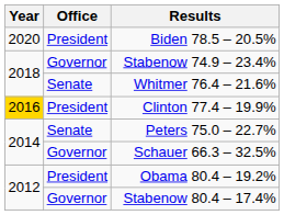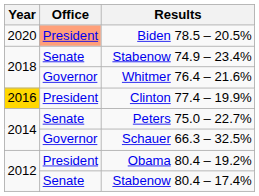 <table class=wikitable>
 <tr>
 <th width="30">Year</th>
 <th width="60">Office</th>
 <th width="180">Results</th>
 </tr>
 <tr>
 <td>2020</td>
-<td><a href='#'>President</a></td>
+<td style="background: lightsalmon;"><a href='#'>President</a></td>
 <td align="right" ><a href='#'>Biden</a> 78.5 – 20.5%</td>
 </tr>
 <tr>
 <td rowspan="2">2018</td>
-<td><a href='#'>Governor</a></td>
+<td><a href='#'>Senate</a></td>
 <td align="right" ><a href='#'>Stabenow</a> 74.9 – 23.4%</td>
 </tr>
 <tr>
-<td><a href='#'>Senate</a></td>
+<td><a href='#'>Governor</a></td>
 <td align="right" ><a href='#'>Whitmer</a> 76.4 – 21.6%</td>
 </tr>
 <tr>
 <td style="background: gold;">2016</td>
 <td><a href='#'>President</a></td>
 <td align="right" ><a href='#'>Clinton</a> 77.4 – 19.9%</td>
 </tr>
 <tr>
 <td rowspan="2">2014</td>
 <td><a href='#'>Senate</a></td>
 <td align="right" ><a href='#'>Peters</a> 75.0 – 22.7%</td>
 </tr>
 <tr>
 <td><a href='#'>Governor</a></td>
 <td align="right" ><a href='#'>Schauer</a> 66.3 – 32.5%</td>
 </tr>
 <tr>
 <td rowspan="2">2012</td>
 <td><a href='#'>President</a></td>
 <td align="right" ><a href='#'>Obama</a> 80.4 – 19.2%</td>
 </tr>
 <tr>
-<td><a href='#'>Governor</a></td>
+<td><a href='#'>Senate</a></td>
 <td align="right" ><a href='#'>Stabenow</a> 80.4 – 17.4%</td>
 </tr>
 </table>
